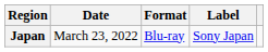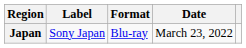 <table class="wikitable plainrowheaders">
 <tr>
 <th scope="col">Region</th>
+<th scope="col">Label</th>
+<th scope="col">Format</th>
 <th scope="col">Date</th>
-<th scope="col">Format</th>
-<th scope="col">Label</th>
 <th scope="col"></th>
 </tr>
 <tr>
 <th scope="row">Japan</th>
+<td><a href='#'>Sony Japan</a></td>
+<td><a href='#'>Blu-ray</a></td>
 <td>March 23, 2022</td>
-<td><a href='#'>Blu-ray</a></td>
-<td><a href='#'>Sony Japan</a></td>
 <td style="text-align:center"></td>
 </tr>
 </table>
